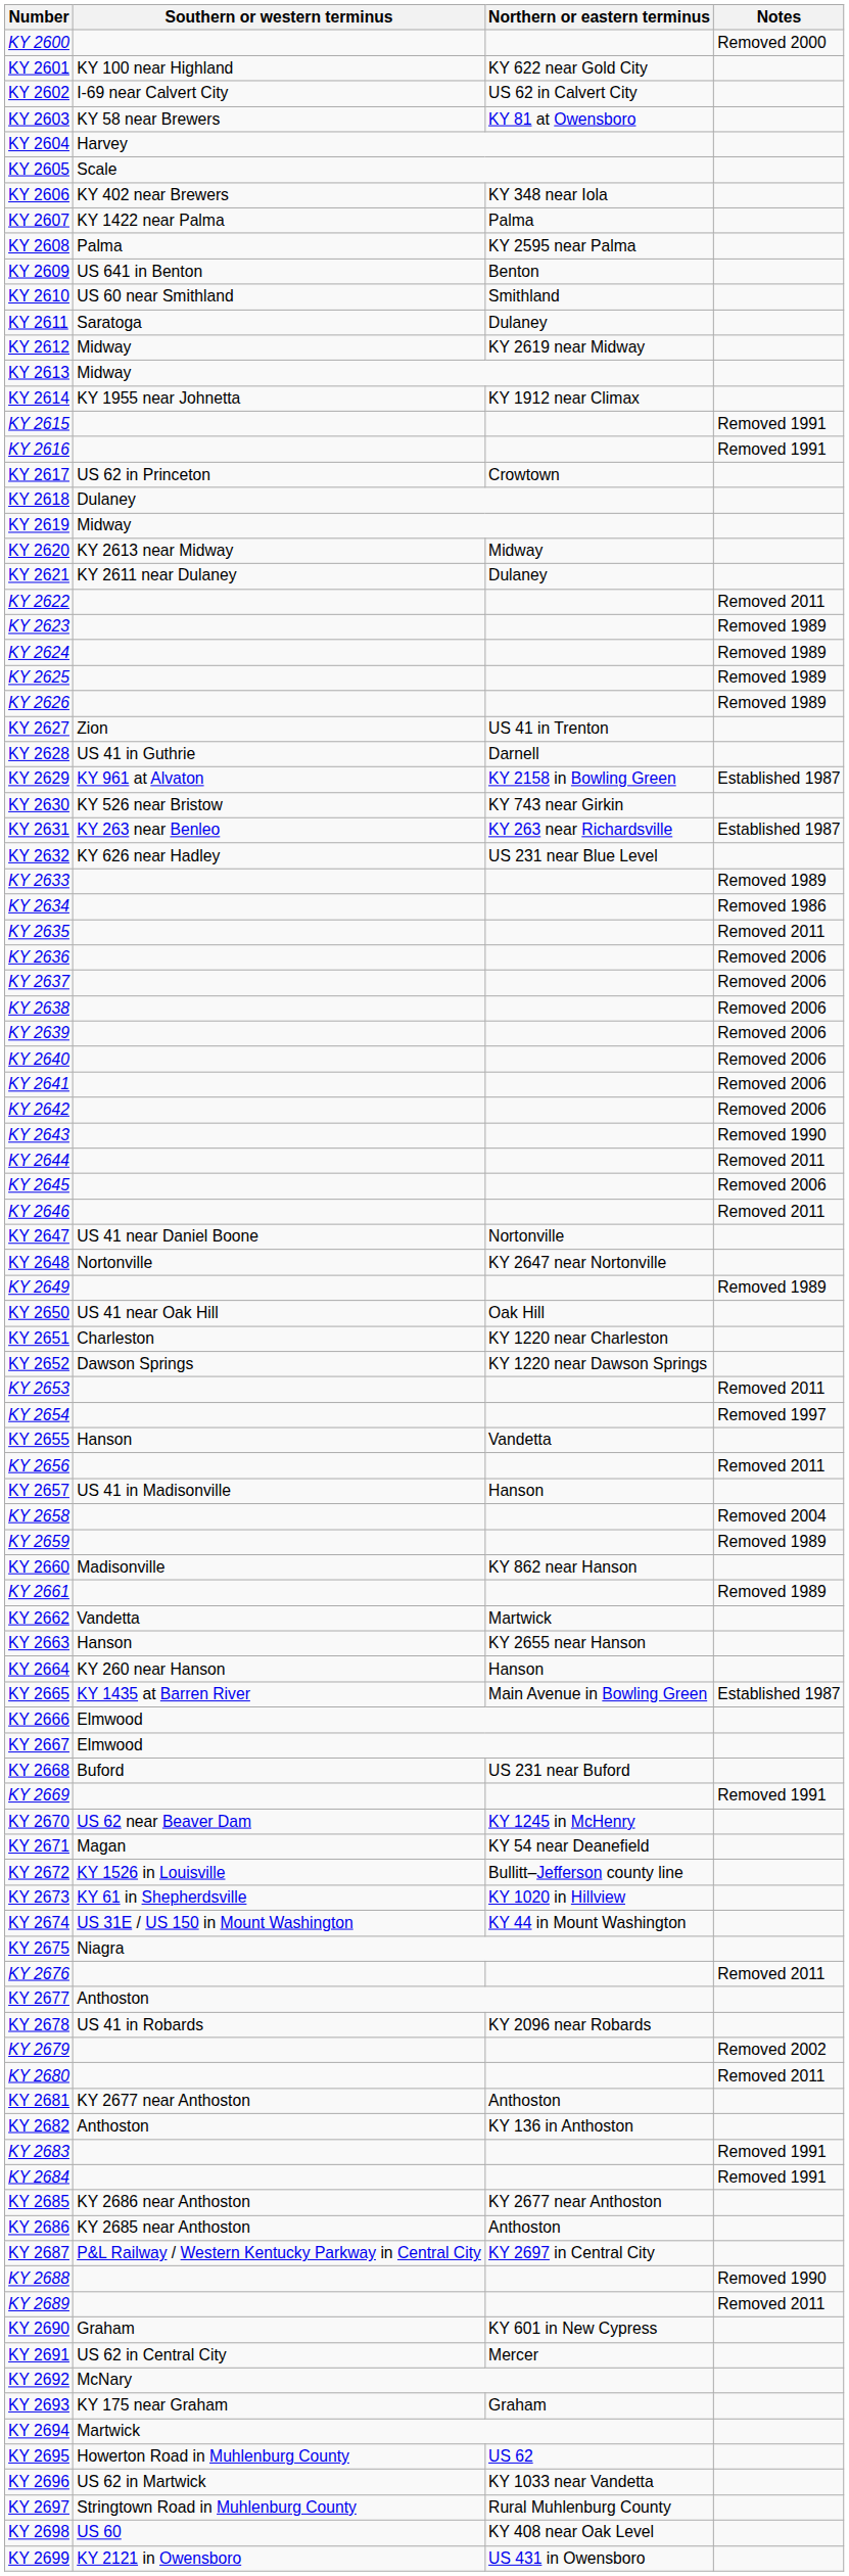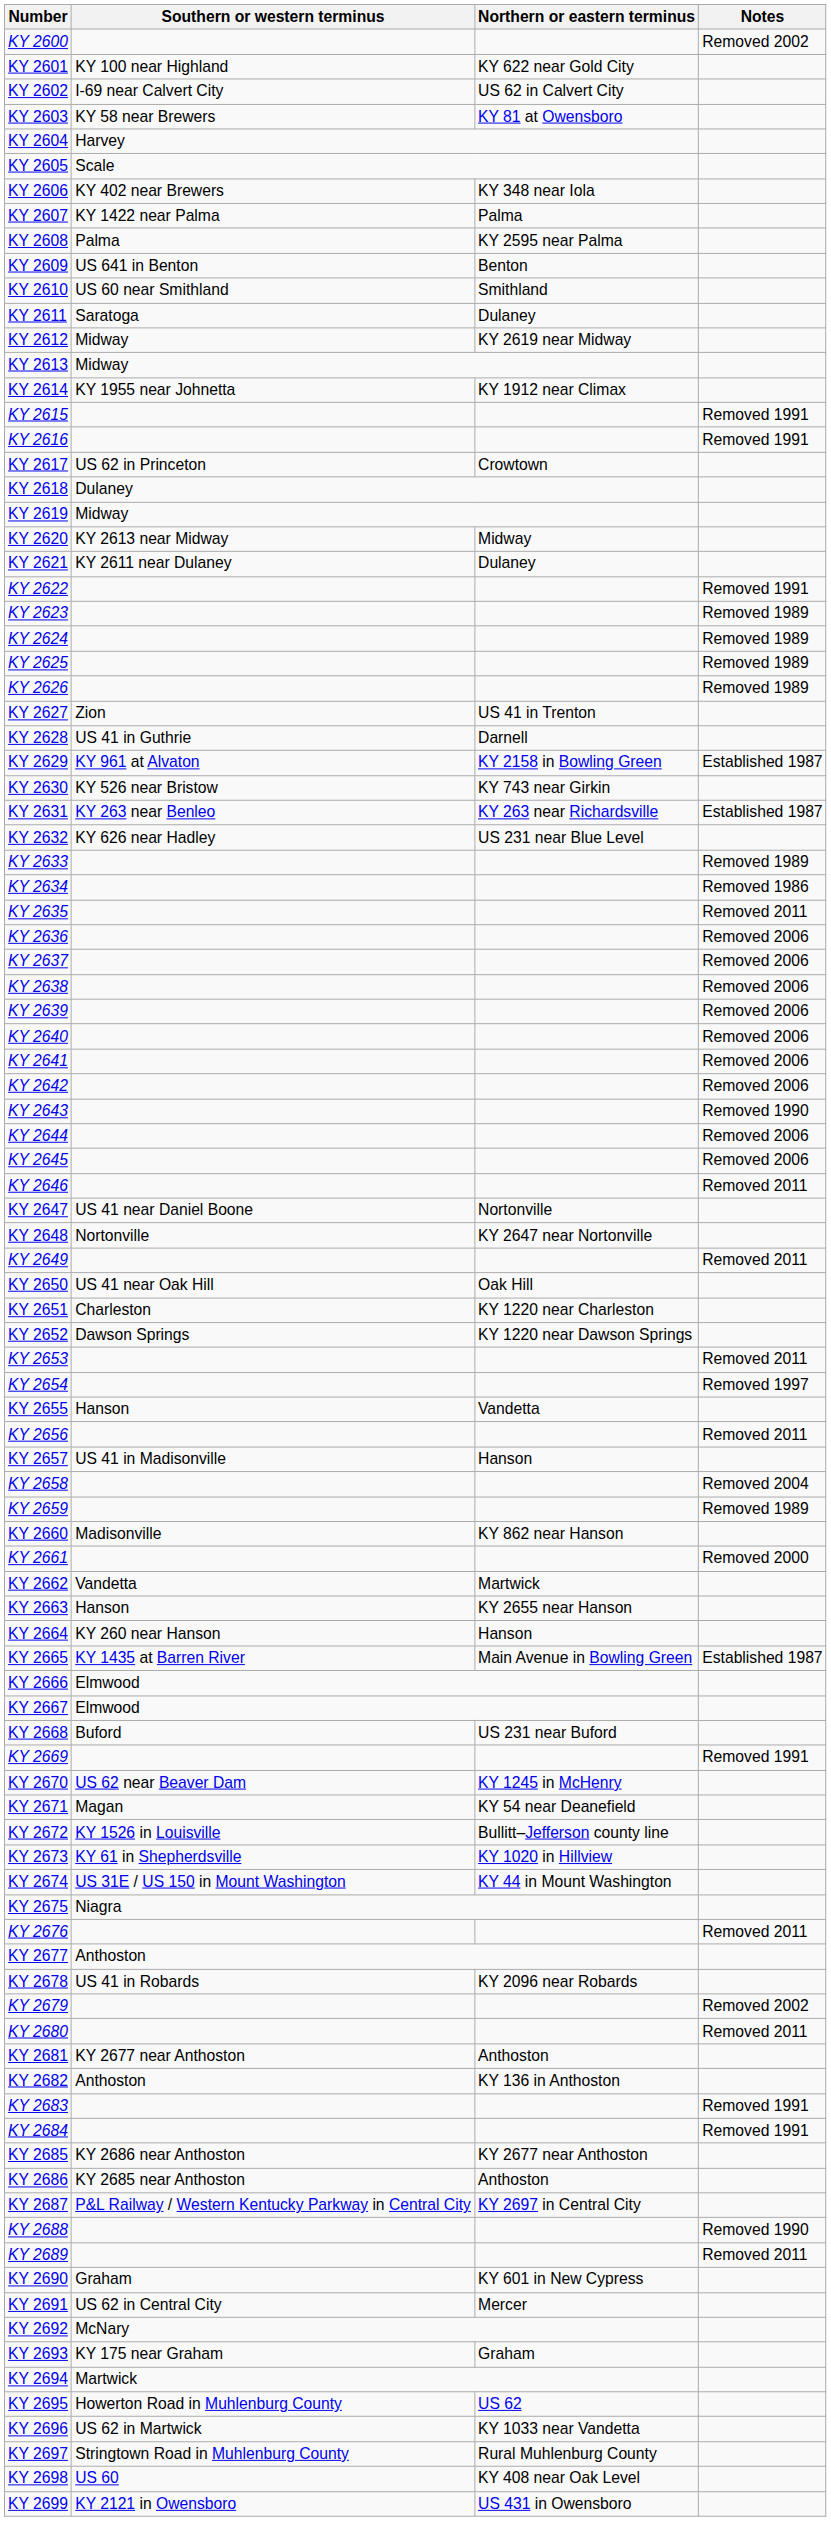 <table class="wikitable sortable mw-collapsible">
 <tr>
 <th>Number</th>
 <th>Southern or western terminus</th>
 <th>Northern or eastern terminus</th>
 <th>Notes</th>
 </tr>
 <tr>
 <td><em> <a href='#'>KY 2600</a></em></td>
 <td></td>
 <td></td>
-<td>Removed 2000</td>
+<td>Removed 2002</td>
 </tr>
 <tr>
 <td> <a href='#'>KY 2601</a></td>
 <td>KY 100 near Highland</td>
 <td>KY 622 near Gold City</td>
 <td></td>
 </tr>
 <tr>
 <td> <a href='#'>KY 2602</a></td>
 <td>I-69 near Calvert City</td>
 <td>US 62 in Calvert City</td>
 <td></td>
 </tr>
 <tr>
 <td> <a href='#'>KY 2603</a></td>
 <td>KY 58 near Brewers</td>
 <td><a href='#'>KY 81</a> at <a href='#'>Owensboro</a></td>
 <td></td>
 </tr>
 <tr>
 <td> <a href='#'>KY 2604</a></td>
 <td colspan="2">Harvey</td>
 <td></td>
 </tr>
 <tr>
 <td> <a href='#'>KY 2605</a></td>
 <td colspan="2">Scale</td>
 <td></td>
 </tr>
 <tr>
 <td> <a href='#'>KY 2606</a></td>
 <td>KY 402 near Brewers</td>
 <td>KY 348 near Iola</td>
 <td></td>
 </tr>
 <tr>
 <td> <a href='#'>KY 2607</a></td>
 <td>KY 1422 near Palma</td>
 <td>Palma</td>
 <td></td>
 </tr>
 <tr>
 <td> <a href='#'>KY 2608</a></td>
 <td>Palma</td>
 <td>KY 2595 near Palma</td>
 <td></td>
 </tr>
 <tr>
 <td> <a href='#'>KY 2609</a></td>
 <td>US 641 in Benton</td>
 <td>Benton</td>
 <td></td>
 </tr>
 <tr>
 <td> <a href='#'>KY 2610</a></td>
 <td>US 60 near Smithland</td>
 <td>Smithland</td>
 <td></td>
 </tr>
 <tr>
 <td> <a href='#'>KY 2611</a></td>
 <td>Saratoga</td>
 <td>Dulaney</td>
 <td></td>
 </tr>
 <tr>
 <td> <a href='#'>KY 2612</a></td>
 <td>Midway</td>
 <td>KY 2619 near Midway</td>
 <td></td>
 </tr>
 <tr>
 <td> <a href='#'>KY 2613</a></td>
 <td colspan="2">Midway</td>
 <td></td>
 </tr>
 <tr>
 <td> <a href='#'>KY 2614</a></td>
 <td>KY 1955 near Johnetta</td>
 <td>KY 1912 near Climax</td>
 <td></td>
 </tr>
 <tr>
 <td><em> <a href='#'>KY 2615</a></em></td>
 <td></td>
 <td></td>
 <td>Removed 1991</td>
 </tr>
 <tr>
 <td><em> <a href='#'>KY 2616</a></em></td>
 <td></td>
 <td></td>
 <td>Removed 1991</td>
 </tr>
 <tr>
 <td> <a href='#'>KY 2617</a></td>
 <td>US 62 in Princeton</td>
 <td>Crowtown</td>
 <td></td>
 </tr>
 <tr>
 <td> <a href='#'>KY 2618</a></td>
 <td colspan="2">Dulaney</td>
 <td></td>
 </tr>
 <tr>
 <td> <a href='#'>KY 2619</a></td>
 <td colspan="2">Midway</td>
 <td></td>
 </tr>
 <tr>
 <td> <a href='#'>KY 2620</a></td>
 <td>KY 2613 near Midway</td>
 <td>Midway</td>
 <td></td>
 </tr>
 <tr>
 <td> <a href='#'>KY 2621</a></td>
 <td>KY 2611 near Dulaney</td>
 <td>Dulaney</td>
 <td></td>
 </tr>
 <tr>
 <td><em> <a href='#'>KY 2622</a></em></td>
 <td></td>
 <td></td>
-<td>Removed 2011</td>
+<td>Removed 1991</td>
 </tr>
 <tr>
 <td><em> <a href='#'>KY 2623</a></em></td>
 <td></td>
 <td></td>
 <td>Removed 1989</td>
 </tr>
 <tr>
 <td><em> <a href='#'>KY 2624</a></em></td>
 <td></td>
 <td></td>
 <td>Removed 1989</td>
 </tr>
 <tr>
 <td><em> <a href='#'>KY 2625</a></em></td>
 <td></td>
 <td></td>
 <td>Removed 1989</td>
 </tr>
 <tr>
 <td><em> <a href='#'>KY 2626</a></em></td>
 <td></td>
 <td></td>
 <td>Removed 1989</td>
 </tr>
 <tr>
 <td> <a href='#'>KY 2627</a></td>
 <td>Zion</td>
 <td>US 41 in Trenton</td>
 <td></td>
 </tr>
 <tr>
 <td> <a href='#'>KY 2628</a></td>
 <td>US 41 in Guthrie</td>
 <td>Darnell</td>
 <td></td>
 </tr>
 <tr>
 <td> <a href='#'>KY 2629</a></td>
 <td><a href='#'>KY 961</a> at <a href='#'>Alvaton</a></td>
 <td><a href='#'>KY 2158</a> in <a href='#'>Bowling Green</a></td>
 <td>Established 1987</td>
 </tr>
 <tr>
 <td> <a href='#'>KY 2630</a></td>
 <td>KY 526 near Bristow</td>
 <td>KY 743 near Girkin</td>
 <td></td>
 </tr>
 <tr>
 <td> <a href='#'>KY 2631</a></td>
 <td><a href='#'>KY 263</a> near <a href='#'>Benleo</a></td>
 <td><a href='#'>KY 263</a> near <a href='#'>Richardsville</a></td>
 <td>Established 1987</td>
 </tr>
 <tr>
 <td> <a href='#'>KY 2632</a></td>
 <td>KY 626 near Hadley</td>
 <td>US 231 near Blue Level</td>
 <td></td>
 </tr>
 <tr>
 <td><em> <a href='#'>KY 2633</a></em></td>
 <td></td>
 <td></td>
 <td>Removed 1989</td>
 </tr>
 <tr>
 <td><em> <a href='#'>KY 2634</a></em></td>
 <td></td>
 <td></td>
 <td>Removed 1986</td>
 </tr>
 <tr>
 <td><em> <a href='#'>KY 2635</a></em></td>
 <td></td>
 <td></td>
 <td>Removed 2011</td>
 </tr>
 <tr>
 <td><em> <a href='#'>KY 2636</a></em></td>
 <td></td>
 <td></td>
 <td>Removed 2006</td>
 </tr>
 <tr>
 <td><em> <a href='#'>KY 2637</a></em></td>
 <td></td>
 <td></td>
 <td>Removed 2006</td>
 </tr>
 <tr>
 <td><em> <a href='#'>KY 2638</a></em></td>
 <td></td>
 <td></td>
 <td>Removed 2006</td>
 </tr>
 <tr>
 <td><em> <a href='#'>KY 2639</a></em></td>
 <td></td>
 <td></td>
 <td>Removed 2006</td>
 </tr>
 <tr>
 <td><em> <a href='#'>KY 2640</a></em></td>
 <td></td>
 <td></td>
 <td>Removed 2006</td>
 </tr>
 <tr>
 <td><em> <a href='#'>KY 2641</a></em></td>
 <td></td>
 <td></td>
 <td>Removed 2006</td>
 </tr>
 <tr>
 <td><em> <a href='#'>KY 2642</a></em></td>
 <td></td>
 <td></td>
 <td>Removed 2006</td>
 </tr>
 <tr>
 <td><em> <a href='#'>KY 2643</a></em></td>
 <td></td>
 <td></td>
 <td>Removed 1990</td>
 </tr>
 <tr>
 <td><em> <a href='#'>KY 2644</a></em></td>
 <td></td>
 <td></td>
-<td>Removed 2011</td>
+<td>Removed 2006</td>
 </tr>
 <tr>
 <td><em> <a href='#'>KY 2645</a></em></td>
 <td></td>
 <td></td>
 <td>Removed 2006</td>
 </tr>
 <tr>
 <td><em> <a href='#'>KY 2646</a></em></td>
 <td></td>
 <td></td>
 <td>Removed 2011</td>
 </tr>
 <tr>
 <td> <a href='#'>KY 2647</a></td>
 <td>US 41 near Daniel Boone</td>
 <td>Nortonville</td>
 <td></td>
 </tr>
 <tr>
 <td> <a href='#'>KY 2648</a></td>
 <td>Nortonville</td>
 <td>KY 2647 near Nortonville</td>
 <td></td>
 </tr>
 <tr>
 <td><em> <a href='#'>KY 2649</a></em></td>
 <td></td>
 <td></td>
-<td>Removed 1989</td>
+<td>Removed 2011</td>
 </tr>
 <tr>
 <td> <a href='#'>KY 2650</a></td>
 <td>US 41 near Oak Hill</td>
 <td>Oak Hill</td>
 <td></td>
 </tr>
 <tr>
 <td> <a href='#'>KY 2651</a></td>
 <td>Charleston</td>
 <td>KY 1220 near Charleston</td>
 <td></td>
 </tr>
 <tr>
 <td> <a href='#'>KY 2652</a></td>
 <td>Dawson Springs</td>
 <td>KY 1220 near Dawson Springs</td>
 <td></td>
 </tr>
 <tr>
 <td><em> <a href='#'>KY 2653</a></em></td>
 <td></td>
 <td></td>
 <td>Removed 2011</td>
 </tr>
 <tr>
 <td><em> <a href='#'>KY 2654</a></em></td>
 <td></td>
 <td></td>
 <td>Removed 1997</td>
 </tr>
 <tr>
 <td> <a href='#'>KY 2655</a></td>
 <td>Hanson</td>
 <td>Vandetta</td>
 <td></td>
 </tr>
 <tr>
 <td><em> <a href='#'>KY 2656</a></em></td>
 <td></td>
 <td></td>
 <td>Removed 2011</td>
 </tr>
 <tr>
 <td> <a href='#'>KY 2657</a></td>
 <td>US 41 in Madisonville</td>
 <td>Hanson</td>
 <td></td>
 </tr>
 <tr>
 <td><em> <a href='#'>KY 2658</a></em></td>
 <td></td>
 <td></td>
 <td>Removed 2004</td>
 </tr>
 <tr>
 <td><em> <a href='#'>KY 2659</a></em></td>
 <td></td>
 <td></td>
 <td>Removed 1989</td>
 </tr>
 <tr>
 <td> <a href='#'>KY 2660</a></td>
 <td>Madisonville</td>
 <td>KY 862 near Hanson</td>
 <td></td>
 </tr>
 <tr>
 <td><em> <a href='#'>KY 2661</a></em></td>
 <td></td>
 <td></td>
-<td>Removed 1989</td>
+<td>Removed 2000</td>
 </tr>
 <tr>
 <td> <a href='#'>KY 2662</a></td>
 <td>Vandetta</td>
 <td>Martwick</td>
 <td></td>
 </tr>
 <tr>
 <td> <a href='#'>KY 2663</a></td>
 <td>Hanson</td>
 <td>KY 2655 near Hanson</td>
 <td></td>
 </tr>
 <tr>
 <td> <a href='#'>KY 2664</a></td>
 <td>KY 260 near Hanson</td>
 <td>Hanson</td>
 <td></td>
 </tr>
 <tr>
 <td> <a href='#'>KY 2665</a></td>
 <td><a href='#'>KY 1435</a> at <a href='#'>Barren River</a></td>
 <td>Main Avenue in <a href='#'>Bowling Green</a></td>
 <td>Established 1987</td>
 </tr>
 <tr>
 <td> <a href='#'>KY 2666</a></td>
 <td colspan="2">Elmwood</td>
 <td></td>
 </tr>
 <tr>
 <td> <a href='#'>KY 2667</a></td>
 <td colspan="2">Elmwood</td>
 <td></td>
 </tr>
 <tr>
 <td> <a href='#'>KY 2668</a></td>
 <td>Buford</td>
 <td>US 231 near Buford</td>
 <td></td>
 </tr>
 <tr>
 <td><em> <a href='#'>KY 2669</a></em></td>
 <td></td>
 <td></td>
 <td>Removed 1991</td>
 </tr>
 <tr>
 <td> <a href='#'>KY 2670</a></td>
 <td><a href='#'>US 62</a> near <a href='#'>Beaver Dam</a></td>
 <td><a href='#'>KY 1245</a> in <a href='#'>McHenry</a></td>
 <td></td>
 </tr>
 <tr>
 <td> <a href='#'>KY 2671</a></td>
 <td>Magan</td>
 <td>KY 54 near Deanefield</td>
 <td></td>
 </tr>
 <tr>
 <td> <a href='#'>KY 2672</a></td>
 <td><a href='#'>KY 1526</a> in <a href='#'>Louisville</a></td>
 <td>Bullitt–<a href='#'>Jefferson</a> county line</td>
 <td></td>
 </tr>
 <tr>
 <td> <a href='#'>KY 2673</a></td>
 <td><a href='#'>KY 61</a> in <a href='#'>Shepherdsville</a></td>
 <td><a href='#'>KY 1020</a> in <a href='#'>Hillview</a></td>
 <td></td>
 </tr>
 <tr>
 <td> <a href='#'>KY 2674</a></td>
 <td><a href='#'>US 31E</a> / <a href='#'>US 150</a> in <a href='#'>Mount Washington</a></td>
 <td><a href='#'>KY 44</a> in Mount Washington</td>
 <td></td>
 </tr>
 <tr>
 <td> <a href='#'>KY 2675</a></td>
 <td colspan="2">Niagra</td>
 <td></td>
 </tr>
 <tr>
 <td><em> <a href='#'>KY 2676</a></em></td>
 <td></td>
 <td></td>
 <td>Removed 2011</td>
 </tr>
 <tr>
 <td> <a href='#'>KY 2677</a></td>
 <td colspan="2">Anthoston</td>
 <td></td>
 </tr>
 <tr>
 <td> <a href='#'>KY 2678</a></td>
 <td>US 41 in Robards</td>
 <td>KY 2096 near Robards</td>
 <td></td>
 </tr>
 <tr>
 <td><em> <a href='#'>KY 2679</a></em></td>
 <td></td>
 <td></td>
 <td>Removed 2002</td>
 </tr>
 <tr>
 <td><em> <a href='#'>KY 2680</a></em></td>
 <td></td>
 <td></td>
 <td>Removed 2011</td>
 </tr>
 <tr>
 <td> <a href='#'>KY 2681</a></td>
 <td>KY 2677 near Anthoston</td>
 <td>Anthoston</td>
 <td></td>
 </tr>
 <tr>
 <td> <a href='#'>KY 2682</a></td>
 <td>Anthoston</td>
 <td>KY 136 in Anthoston</td>
 <td></td>
 </tr>
 <tr>
 <td><em> <a href='#'>KY 2683</a></em></td>
 <td></td>
 <td></td>
 <td>Removed 1991</td>
 </tr>
 <tr>
 <td><em> <a href='#'>KY 2684</a></em></td>
 <td></td>
 <td></td>
 <td>Removed 1991</td>
 </tr>
 <tr>
 <td> <a href='#'>KY 2685</a></td>
 <td>KY 2686 near Anthoston</td>
 <td>KY 2677 near Anthoston</td>
 <td></td>
 </tr>
 <tr>
 <td> <a href='#'>KY 2686</a></td>
 <td>KY 2685 near Anthoston</td>
 <td>Anthoston</td>
 <td></td>
 </tr>
 <tr>
 <td> <a href='#'>KY 2687</a></td>
 <td><a href='#'>P&L Railway</a> / <a href='#'>Western Kentucky Parkway</a> in <a href='#'>Central City</a></td>
 <td><a href='#'>KY 2697</a> in Central City</td>
 <td></td>
 </tr>
 <tr>
 <td><em> <a href='#'>KY 2688</a></em></td>
 <td></td>
 <td></td>
 <td>Removed 1990</td>
 </tr>
 <tr>
 <td><em> <a href='#'>KY 2689</a></em></td>
 <td></td>
 <td></td>
 <td>Removed 2011</td>
 </tr>
 <tr>
 <td> <a href='#'>KY 2690</a></td>
 <td>Graham</td>
 <td>KY 601 in New Cypress</td>
 <td></td>
 </tr>
 <tr>
 <td> <a href='#'>KY 2691</a></td>
 <td>US 62 in Central City</td>
 <td>Mercer</td>
 <td></td>
 </tr>
 <tr>
 <td> <a href='#'>KY 2692</a></td>
 <td colspan="2">McNary</td>
 <td></td>
 </tr>
 <tr>
 <td> <a href='#'>KY 2693</a></td>
 <td>KY 175 near Graham</td>
 <td>Graham</td>
 <td></td>
 </tr>
 <tr>
 <td> <a href='#'>KY 2694</a></td>
 <td colspan="2">Martwick</td>
 <td></td>
 </tr>
 <tr>
 <td> <a href='#'>KY 2695</a></td>
 <td>Howerton Road in <a href='#'>Muhlenburg County</a></td>
 <td><a href='#'>US 62</a></td>
 <td></td>
 </tr>
 <tr>
 <td> <a href='#'>KY 2696</a></td>
 <td>US 62 in Martwick</td>
 <td>KY 1033 near Vandetta</td>
 <td></td>
 </tr>
 <tr>
 <td> <a href='#'>KY 2697</a></td>
 <td>Stringtown Road in <a href='#'>Muhlenburg County</a></td>
 <td>Rural Muhlenburg County</td>
 <td></td>
 </tr>
 <tr>
 <td> <a href='#'>KY 2698</a></td>
 <td><a href='#'>US 60</a></td>
 <td>KY 408 near Oak Level</td>
 <td></td>
 </tr>
 <tr>
 <td> <a href='#'>KY 2699</a></td>
 <td><a href='#'>KY 2121</a> in <a href='#'>Owensboro</a></td>
 <td><a href='#'>US 431</a> in Owensboro</td>
 <td></td>
 </tr>
 </table>
